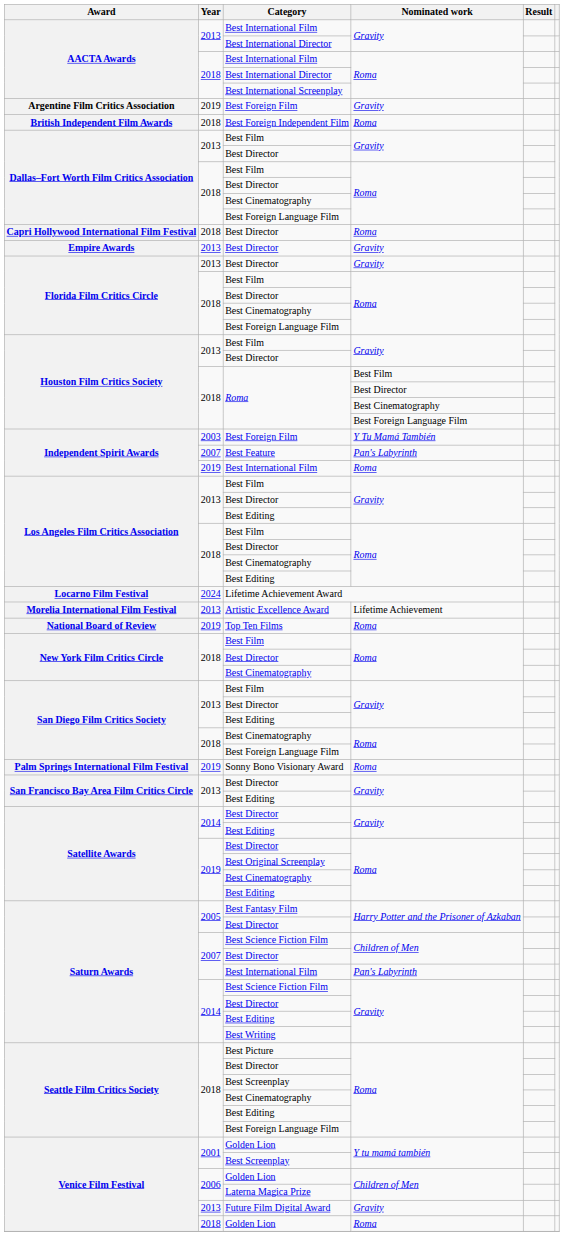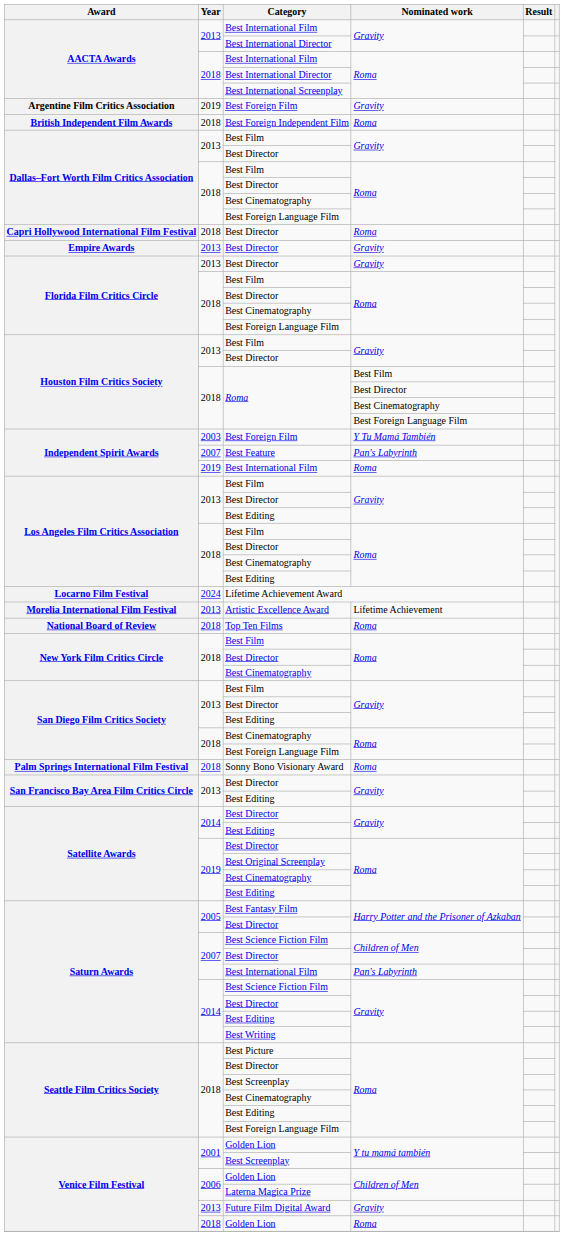 <table class="wikitable sortable plainrowheaders">
 <tr>
 <th>Award</th>
 <th>Year</th>
 <th>Category</th>
 <th>Nominated work</th>
 <th>Result</th>
 <th scope="col" class="unsortable"></th>
 </tr>
 <tr>
 <th scope="row", rowspan=5><a href='#'>AACTA Awards</a></th>
 <td rowspan="2"><a href='#'>2013</a></td>
 <td><a href='#'>Best International Film</a></td>
 <td rowspan="2"><em><a href='#'>Gravity</a></em></td>
 <td></td>
 <td></td>
 </tr>
 <tr>
 <td><a href='#'>Best International Director</a></td>
 <td></td>
 <td></td>
 </tr>
 <tr>
 <td rowspan="3"><a href='#'>2018</a></td>
 <td><a href='#'>Best International Film</a></td>
 <td rowspan="3"><em><a href='#'>Roma</a></em></td>
 <td></td>
 <td></td>
 </tr>
 <tr>
 <td><a href='#'>Best International Director</a></td>
 <td></td>
 <td></td>
 </tr>
 <tr>
 <td><a href='#'>Best International Screenplay</a></td>
 <td></td>
 <td></td>
 </tr>
 <tr>
 <th scope="row", rowspan=1>Argentine Film Critics Association</th>
 <td>2019</td>
 <td><a href='#'>Best Foreign Film</a></td>
 <td><em><a href='#'>Gravity</a></em></td>
 <td></td>
 <td></td>
 </tr>
 <tr>
 <th scope="row", rowspan=1><a href='#'>British Independent Film Awards</a></th>
 <td>2018</td>
 <td><a href='#'>Best Foreign Independent Film</a></td>
 <td><em><a href='#'>Roma</a></em></td>
 <td></td>
 <td></td>
 </tr>
 <tr>
 <th scope="row", rowspan=6><a href='#'>Dallas–Fort Worth Film Critics Association</a></th>
 <td rowspan="2">2013</td>
 <td>Best Film</td>
 <td rowspan="2"><em><a href='#'>Gravity</a></em></td>
 <td></td>
 </tr>
 <tr>
 <td>Best Director</td>
 <td></td>
 </tr>
 <tr>
 <td rowspan="4">2018</td>
 <td>Best Film</td>
 <td rowspan="4"><em><a href='#'>Roma</a></em></td>
 <td></td>
 </tr>
 <tr>
 <td>Best Director</td>
 <td></td>
 </tr>
 <tr>
 <td>Best Cinematography</td>
 <td></td>
 </tr>
 <tr>
 <td>Best Foreign Language Film</td>
 <td></td>
 </tr>
 <tr>
 <th scope="row", rowspan=1><a href='#'>Capri Hollywood International Film Festival</a></th>
 <td>2018</td>
 <td>Best Director</td>
 <td><em><a href='#'>Roma</a></em></td>
 <td></td>
 <td></td>
 </tr>
 <tr>
 <th scope="row", rowspan=1><a href='#'>Empire Awards</a></th>
 <td><a href='#'>2013</a></td>
 <td><a href='#'>Best Director</a></td>
 <td><em><a href='#'>Gravity</a></em></td>
 <td></td>
 <td></td>
 </tr>
 <tr>
 <th scope="row", rowspan=5><a href='#'>Florida Film Critics Circle</a></th>
 <td>2013</td>
 <td>Best Director</td>
 <td><em><a href='#'>Gravity</a></em></td>
 <td></td>
 </tr>
 <tr>
 <td rowspan="4">2018</td>
 <td>Best Film</td>
 <td rowspan="4"><em><a href='#'>Roma</a></em></td>
 <td></td>
 </tr>
 <tr>
 <td>Best Director</td>
 <td></td>
 </tr>
 <tr>
 <td>Best Cinematography</td>
 <td></td>
 </tr>
 <tr>
 <td>Best Foreign Language Film</td>
 <td></td>
 </tr>
 <tr>
 <th scope="row", rowspan=6><a href='#'>Houston Film Critics Society</a></th>
 <td rowspan="2">2013</td>
 <td>Best Film</td>
 <td rowspan="2"><em><a href='#'>Gravity</a></em></td>
 <td></td>
 </tr>
 <tr>
 <td>Best Director</td>
 <td></td>
 </tr>
 <tr>
 <td rowspan="4">2018</td>
 <td rowspan="4"><em><a href='#'>Roma</a></em></td>
 <td>Best Film</td>
 <td></td>
 </tr>
 <tr>
 <td>Best Director</td>
 <td></td>
 </tr>
 <tr>
 <td>Best Cinematography</td>
 <td></td>
 </tr>
 <tr>
 <td>Best Foreign Language Film</td>
 <td></td>
 </tr>
 <tr>
 <th scope="row", rowspan=3><a href='#'>Independent Spirit Awards</a></th>
 <td><a href='#'>2003</a></td>
 <td><a href='#'>Best Foreign Film</a></td>
 <td><em><a href='#'>Y Tu Mamá También</a></em></td>
 <td></td>
 <td></td>
 </tr>
 <tr>
 <td><a href='#'>2007</a></td>
 <td><a href='#'>Best Feature</a></td>
 <td><em><a href='#'>Pan's Labyrinth</a></em></td>
 <td></td>
 <td></td>
 </tr>
 <tr>
 <td><a href='#'>2019</a></td>
 <td><a href='#'>Best International Film</a></td>
 <td><em><a href='#'>Roma</a></em></td>
 <td></td>
 <td></td>
 </tr>
 <tr>
 <th scope="row", rowspan=7><a href='#'>Los Angeles Film Critics Association</a></th>
 <td rowspan="3">2013</td>
 <td>Best Film</td>
 <td rowspan="3"><em><a href='#'>Gravity</a></em></td>
 <td></td>
 </tr>
 <tr>
 <td>Best Director</td>
 <td></td>
 </tr>
 <tr>
 <td>Best Editing</td>
 <td></td>
 </tr>
 <tr>
 <td rowspan="4">2018</td>
 <td>Best Film</td>
 <td rowspan="4"><em><a href='#'>Roma</a></em></td>
 <td></td>
 </tr>
 <tr>
 <td>Best Director</td>
 <td></td>
 </tr>
 <tr>
 <td>Best Cinematography</td>
 <td></td>
 </tr>
 <tr>
 <td>Best Editing</td>
 <td></td>
 </tr>
 <tr>
 <th scope="row", rowspan=1><a href='#'>Locarno Film Festival</a></th>
 <td><a href='#'>2024</a></td>
 <td colspan=2>Lifetime Achievement Award</td>
 <td></td>
 <td align="center"></td>
 </tr>
 <tr>
 <th scope="row", rowspan=1><a href='#'>Morelia International Film Festival</a></th>
 <td><a href='#'>2013</a></td>
 <td><a href='#'>Artistic Excellence Award</a></td>
 <td>Lifetime Achievement</td>
 <td></td>
 <td></td>
 </tr>
 <tr>
 <th scope="row", rowspan=1><a href='#'>National Board of Review</a></th>
-<td><a href='#'>2019</a></td>
+<td><a href='#'>2018</a></td>
 <td><a href='#'>Top Ten Films</a></td>
 <td><em><a href='#'>Roma</a></em></td>
 <td></td>
 <td></td>
 </tr>
 <tr>
 <th scope="row", rowspan=3><a href='#'>New York Film Critics Circle</a></th>
 <td rowspan="3">2018</td>
 <td><a href='#'>Best Film</a></td>
 <td rowspan="3"><em><a href='#'>Roma</a></em></td>
 <td></td>
 <td></td>
 </tr>
 <tr>
 <td><a href='#'>Best Director</a></td>
 <td></td>
 <td></td>
 </tr>
 <tr>
 <td><a href='#'>Best Cinematography</a></td>
 <td></td>
 <td></td>
 </tr>
 <tr>
 <th scope="row", rowspan=5><a href='#'>San Diego Film Critics Society</a></th>
 <td rowspan="3">2013</td>
 <td>Best Film</td>
 <td rowspan="3"><em><a href='#'>Gravity</a></em></td>
 <td></td>
 </tr>
 <tr>
 <td>Best Director</td>
 <td></td>
 </tr>
 <tr>
 <td>Best Editing</td>
 <td></td>
 </tr>
 <tr>
 <td rowspan="2">2018</td>
 <td>Best Cinematography</td>
 <td rowspan="2"><em><a href='#'>Roma</a></em></td>
 <td></td>
 </tr>
 <tr>
 <td>Best Foreign Language Film</td>
 <td></td>
 </tr>
 <tr>
 <th scope="row", rowspan=1><a href='#'>Palm Springs International Film Festival</a></th>
-<td><a href='#'>2019</a></td>
+<td><a href='#'>2018</a></td>
 <td>Sonny Bono Visionary Award</td>
 <td><em><a href='#'>Roma</a></em></td>
 <td></td>
 <td></td>
 </tr>
 <tr>
 <th scope="row", rowspan=2><a href='#'>San Francisco Bay Area Film Critics Circle</a></th>
 <td rowspan="2">2013</td>
 <td>Best Director</td>
 <td rowspan="2"><em><a href='#'>Gravity</a></em></td>
 <td></td>
 </tr>
 <tr>
 <td>Best Editing</td>
 <td></td>
 </tr>
 <tr>
 <th scope="row", rowspan=6><a href='#'>Satellite Awards</a></th>
 <td rowspan="2"><a href='#'>2014</a></td>
 <td><a href='#'>Best Director</a></td>
 <td rowspan="2"><em><a href='#'>Gravity</a></em></td>
 <td></td>
 <td></td>
 </tr>
 <tr>
 <td><a href='#'>Best Editing</a></td>
 <td></td>
 <td></td>
 </tr>
 <tr>
 <td rowspan="4"><a href='#'>2019</a></td>
 <td><a href='#'>Best Director</a></td>
 <td rowspan="4"><em><a href='#'>Roma</a></em></td>
 <td></td>
 <td></td>
 </tr>
 <tr>
 <td><a href='#'>Best Original Screenplay</a></td>
 <td></td>
 <td></td>
 </tr>
 <tr>
 <td><a href='#'>Best Cinematography</a></td>
 <td></td>
 <td></td>
 </tr>
 <tr>
 <td><a href='#'>Best Editing</a></td>
 <td></td>
 <td></td>
 </tr>
 <tr>
 <th scope="row", rowspan=9><a href='#'>Saturn Awards</a></th>
 <td rowspan="2"><a href='#'>2005</a></td>
 <td><a href='#'>Best Fantasy Film</a></td>
 <td rowspan="2"><em><a href='#'>Harry Potter and the Prisoner of Azkaban</a></em></td>
 <td></td>
 <td></td>
 </tr>
 <tr>
 <td><a href='#'>Best Director</a></td>
 <td></td>
 <td></td>
 </tr>
 <tr>
 <td rowspan="3"><a href='#'>2007</a></td>
 <td><a href='#'>Best Science Fiction Film</a></td>
 <td rowspan="2"><em><a href='#'>Children of Men</a></em></td>
 <td></td>
 <td></td>
 </tr>
 <tr>
 <td><a href='#'>Best Director</a></td>
 <td></td>
 <td></td>
 </tr>
 <tr>
 <td><a href='#'>Best International Film</a></td>
 <td><em><a href='#'>Pan's Labyrinth</a></em></td>
 <td></td>
 <td></td>
 </tr>
 <tr>
 <td rowspan="4"><a href='#'>2014</a></td>
 <td><a href='#'>Best Science Fiction Film</a></td>
 <td rowspan="4"><em><a href='#'>Gravity</a></em></td>
 <td></td>
 <td></td>
 </tr>
 <tr>
 <td><a href='#'>Best Director</a></td>
 <td></td>
 <td></td>
 </tr>
 <tr>
 <td><a href='#'>Best Editing</a></td>
 <td></td>
 <td></td>
 </tr>
 <tr>
 <td><a href='#'>Best Writing</a></td>
 <td></td>
 <td></td>
 </tr>
 <tr>
 <th scope="row", rowspan=6><a href='#'>Seattle Film Critics Society</a></th>
 <td rowspan="6">2018</td>
 <td>Best Picture</td>
 <td rowspan="6"><em><a href='#'>Roma</a></em></td>
 <td></td>
 <td rowspan=6></td>
 </tr>
 <tr>
 <td>Best Director</td>
 <td></td>
 </tr>
 <tr>
 <td>Best Screenplay</td>
 <td></td>
 </tr>
 <tr>
 <td>Best Cinematography</td>
 <td></td>
 </tr>
 <tr>
 <td>Best Editing</td>
 <td></td>
 </tr>
 <tr>
 <td>Best Foreign Language Film</td>
 <td></td>
 </tr>
 <tr>
 <th scope="row", rowspan=6><a href='#'>Venice Film Festival</a></th>
 <td rowspan="2"><a href='#'>2001</a></td>
 <td><a href='#'>Golden Lion</a></td>
 <td rowspan="2"><em><a href='#'>Y tu mamá también</a></em></td>
 <td></td>
 <td></td>
 </tr>
 <tr>
 <td><a href='#'>Best Screenplay</a></td>
 <td></td>
 <td></td>
 </tr>
 <tr>
 <td rowspan="2"><a href='#'>2006</a></td>
 <td><a href='#'>Golden Lion</a></td>
 <td rowspan="2"><em><a href='#'>Children of Men</a></em></td>
 <td></td>
 <td></td>
 </tr>
 <tr>
 <td><a href='#'>Laterna Magica Prize</a></td>
 <td></td>
 <td></td>
 </tr>
 <tr>
 <td><a href='#'>2013</a></td>
 <td><a href='#'>Future Film Digital Award</a></td>
 <td><em><a href='#'>Gravity</a></em></td>
 <td></td>
 <td></td>
 </tr>
 <tr>
 <td><a href='#'>2018</a></td>
 <td><a href='#'>Golden Lion</a></td>
 <td><em><a href='#'>Roma</a></em></td>
 <td></td>
 <td></td>
 </tr>
 <tr>
 </tr>
 </table>
